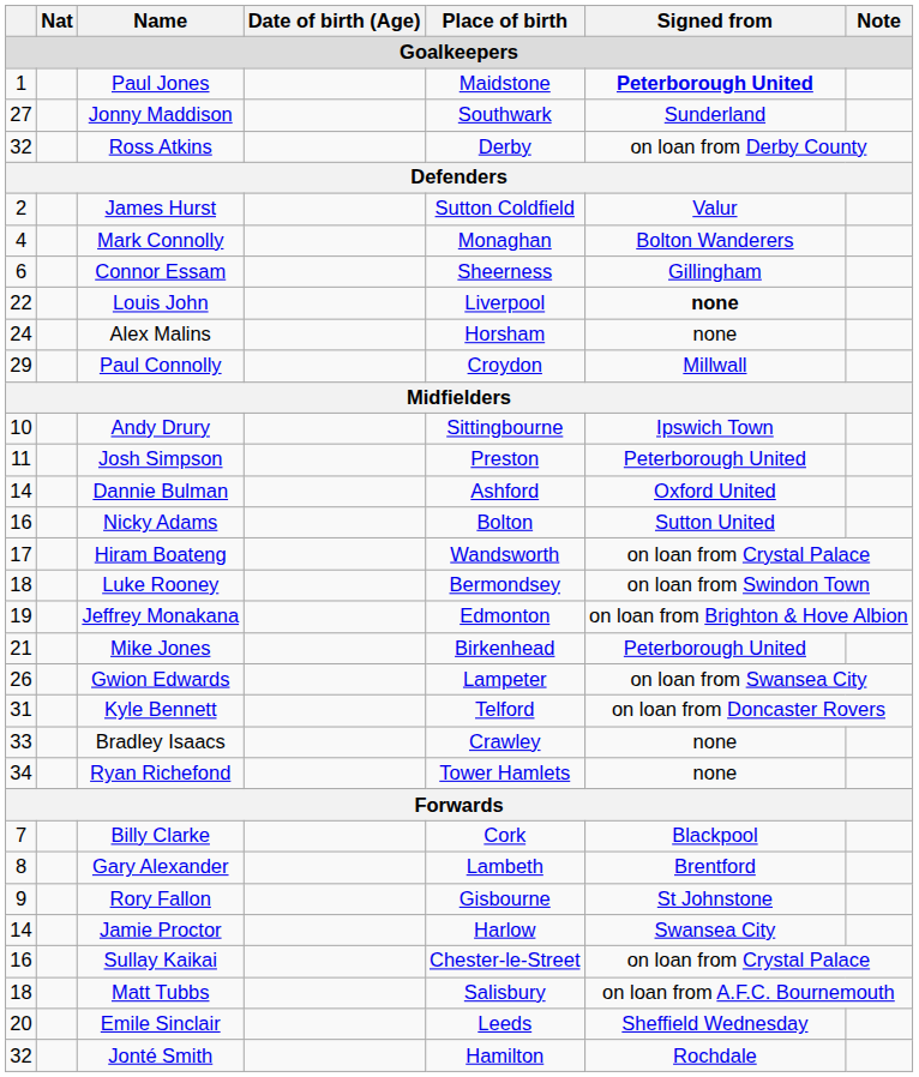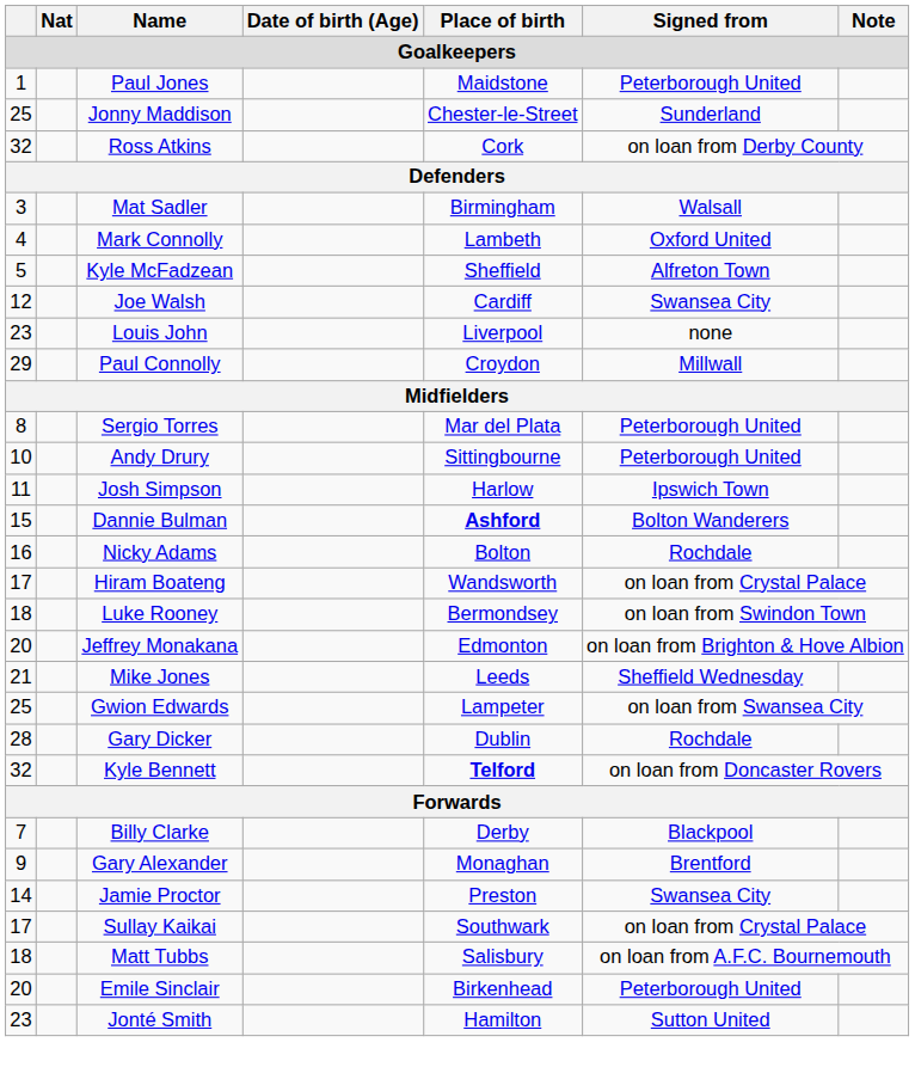 <table class="wikitable" style="text-align:center;">
 <tr>
 <th></th>
 <th>Nat</th>
 <th>Name</th>
 <th>Date of birth (Age)</th>
 <th>Place of birth</th>
 <th>Signed from</th>
 <th>Note</th>
 </tr>
 <tr>
 <th colspan="7" style="background:#dcdcdc; text-align:center;">Goalkeepers</th>
 </tr>
 <tr>
 <td>1</td>
 <td></td>
 <td><a href='#'>Paul Jones</a></td>
 <td></td>
 <td><a href='#'>Maidstone</a></td>
-<td><strong><a href='#'>Peterborough United</a></strong></td>
+<td><a href='#'>Peterborough United</a></td>
 <td></td>
 </tr>
 <tr>
-<td>27</td>
+<td>25</td>
 <td></td>
 <td><a href='#'>Jonny Maddison</a></td>
 <td></td>
-<td><a href='#'>Southwark</a></td>
+<td><a href='#'>Chester-le-Street</a></td>
 <td><a href='#'>Sunderland</a></td>
 <td></td>
 </tr>
 <tr>
 <td>32</td>
 <td></td>
 <td><a href='#'>Ross Atkins</a></td>
 <td></td>
-<td><a href='#'>Derby</a></td>
+<td><a href='#'>Cork</a></td>
 <td colspan="2">on loan from <a href='#'>Derby County</a></td>
 </tr>
 <tr>
 <th colspan="7">Defenders</th>
 </tr>
 <tr>
-<td>2</td>
+<td>3</td>
 <td></td>
-<td><a href='#'>James Hurst</a></td>
+<td><a href='#'>Mat Sadler</a></td>
 <td></td>
-<td><a href='#'>Sutton Coldfield</a></td>
-<td><a href='#'>Valur</a></td>
+<td><a href='#'>Birmingham</a></td>
+<td><a href='#'>Walsall</a></td>
 <td></td>
 </tr>
 <tr>
 <td>4</td>
 <td></td>
 <td><a href='#'>Mark Connolly</a></td>
 <td></td>
-<td><a href='#'>Monaghan</a></td>
-<td><a href='#'>Bolton Wanderers</a></td>
+<td><a href='#'>Lambeth</a></td>
+<td><a href='#'>Oxford United</a></td>
 <td></td>
 </tr>
 <tr>
-<td>6</td>
+<td>5</td>
 <td></td>
-<td><a href='#'>Connor Essam</a></td>
+<td><a href='#'>Kyle McFadzean</a></td>
 <td></td>
-<td><a href='#'>Sheerness</a></td>
-<td><a href='#'>Gillingham</a></td>
+<td><a href='#'>Sheffield</a></td>
+<td><a href='#'>Alfreton Town</a></td>
 <td></td>
 </tr>
 <tr>
-<td>22</td>
+<td>12</td>
+<td></td>
+<td><a href='#'>Joe Walsh</a></td>
+<td></td>
+<td><a href='#'>Cardiff</a></td>
+<td><a href='#'>Swansea City</a></td>
+<td></td>
+</tr>
+<tr>
+<td>23</td>
 <td></td>
 <td><a href='#'>Louis John</a></td>
 <td></td>
 <td><a href='#'>Liverpool</a></td>
-<td><strong>none</strong></td>
-<td></td>
-</tr>
-<tr>
-<td>24</td>
-<td></td>
-<td>Alex Malins</td>
-<td></td>
-<td><a href='#'>Horsham</a></td>
 <td>none</td>
 <td></td>
 </tr>
 <tr>
 <td>29</td>
 <td></td>
 <td><a href='#'>Paul Connolly</a></td>
 <td></td>
 <td><a href='#'>Croydon</a></td>
 <td><a href='#'>Millwall</a></td>
 <td></td>
 </tr>
 <tr>
 <th colspan="7">Midfielders</th>
 </tr>
 <tr>
+<td>8</td>
+<td></td>
+<td><a href='#'>Sergio Torres</a></td>
+<td></td>
+<td><a href='#'>Mar del Plata</a></td>
+<td><a href='#'>Peterborough United</a></td>
+<td></td>
+</tr>
+<tr>
 <td>10</td>
 <td></td>
 <td><a href='#'>Andy Drury</a></td>
 <td></td>
 <td><a href='#'>Sittingbourne</a></td>
-<td><a href='#'>Ipswich Town</a></td>
+<td><a href='#'>Peterborough United</a></td>
 <td></td>
 </tr>
 <tr>
 <td>11</td>
 <td></td>
 <td><a href='#'>Josh Simpson</a></td>
 <td></td>
-<td><a href='#'>Preston</a></td>
-<td><a href='#'>Peterborough United</a></td>
+<td><a href='#'>Harlow</a></td>
+<td><a href='#'>Ipswich Town</a></td>
 <td></td>
 </tr>
 <tr>
-<td>14</td>
+<td>15</td>
 <td></td>
 <td><a href='#'>Dannie Bulman</a></td>
 <td></td>
-<td><a href='#'>Ashford</a></td>
-<td><a href='#'>Oxford United</a></td>
+<td><strong><a href='#'>Ashford</a></strong></td>
+<td><a href='#'>Bolton Wanderers</a></td>
 <td></td>
 </tr>
 <tr>
 <td>16</td>
 <td></td>
 <td><a href='#'>Nicky Adams</a></td>
 <td></td>
 <td><a href='#'>Bolton</a></td>
-<td><a href='#'>Sutton United</a></td>
+<td><a href='#'>Rochdale</a></td>
 <td></td>
 </tr>
 <tr>
 <td>17</td>
 <td></td>
 <td><a href='#'>Hiram Boateng</a></td>
 <td></td>
 <td><a href='#'>Wandsworth</a></td>
 <td colspan="2">on loan from <a href='#'>Crystal Palace</a></td>
 </tr>
 <tr>
 <td>18</td>
 <td></td>
 <td><a href='#'>Luke Rooney</a></td>
 <td></td>
 <td><a href='#'>Bermondsey</a></td>
 <td colspan="2">on loan from <a href='#'>Swindon Town</a></td>
 </tr>
 <tr>
-<td>19</td>
+<td>20</td>
 <td></td>
 <td><a href='#'>Jeffrey Monakana</a></td>
 <td></td>
 <td><a href='#'>Edmonton</a></td>
 <td colspan="2">on loan from <a href='#'>Brighton & Hove Albion</a></td>
 </tr>
 <tr>
 <td>21</td>
 <td></td>
 <td><a href='#'>Mike Jones</a></td>
 <td></td>
-<td><a href='#'>Birkenhead</a></td>
-<td><a href='#'>Peterborough United</a></td>
+<td><a href='#'>Leeds</a></td>
+<td><a href='#'>Sheffield Wednesday</a></td>
 <td></td>
 </tr>
 <tr>
-<td>26</td>
+<td>25</td>
 <td></td>
 <td><a href='#'>Gwion Edwards</a></td>
 <td></td>
 <td><a href='#'>Lampeter</a></td>
 <td colspan="2">on loan from <a href='#'>Swansea City</a></td>
 </tr>
 <tr>
-<td>31</td>
+<td>28</td>
+<td></td>
+<td><a href='#'>Gary Dicker</a></td>
+<td></td>
+<td><a href='#'>Dublin</a></td>
+<td><a href='#'>Rochdale</a></td>
+<td></td>
+</tr>
+<tr>
+<td>32</td>
 <td></td>
 <td><a href='#'>Kyle Bennett</a></td>
 <td></td>
-<td><a href='#'>Telford</a></td>
+<td><strong><a href='#'>Telford</a></strong></td>
 <td colspan="2">on loan from <a href='#'>Doncaster Rovers</a></td>
-</tr>
-<tr>
-<td>33</td>
-<td></td>
-<td>Bradley Isaacs</td>
-<td></td>
-<td><a href='#'>Crawley</a></td>
-<td>none</td>
-<td></td>
-</tr>
-<tr>
-<td>34</td>
-<td></td>
-<td><a href='#'>Ryan Richefond</a></td>
-<td></td>
-<td><a href='#'>Tower Hamlets</a></td>
-<td>none</td>
-<td></td>
 </tr>
 <tr>
 <th colspan="7">Forwards</th>
 </tr>
 <tr>
 <td>7</td>
 <td></td>
 <td><a href='#'>Billy Clarke</a></td>
 <td></td>
-<td><a href='#'>Cork</a></td>
+<td><a href='#'>Derby</a></td>
 <td><a href='#'>Blackpool</a></td>
-<td></td>
-</tr>
-<tr>
-<td>8</td>
-<td></td>
-<td><a href='#'>Gary Alexander</a></td>
-<td></td>
-<td><a href='#'>Lambeth</a></td>
-<td><a href='#'>Brentford</a></td>
 <td></td>
 </tr>
 <tr>
 <td>9</td>
 <td></td>
-<td><a href='#'>Rory Fallon</a></td>
+<td><a href='#'>Gary Alexander</a></td>
 <td></td>
-<td><a href='#'>Gisbourne</a></td>
-<td><a href='#'>St Johnstone</a></td>
+<td><a href='#'>Monaghan</a></td>
+<td><a href='#'>Brentford</a></td>
 <td></td>
 </tr>
 <tr>
 <td>14</td>
 <td></td>
 <td><a href='#'>Jamie Proctor</a></td>
 <td></td>
-<td><a href='#'>Harlow</a></td>
+<td><a href='#'>Preston</a></td>
 <td><a href='#'>Swansea City</a></td>
 <td></td>
 </tr>
 <tr>
-<td>16</td>
+<td>17</td>
 <td></td>
 <td><a href='#'>Sullay Kaikai</a></td>
 <td></td>
-<td><a href='#'>Chester-le-Street</a></td>
+<td><a href='#'>Southwark</a></td>
 <td colspan="2">on loan from <a href='#'>Crystal Palace</a></td>
 </tr>
 <tr>
 <td>18</td>
 <td></td>
 <td><a href='#'>Matt Tubbs</a></td>
 <td></td>
 <td><a href='#'>Salisbury</a></td>
 <td colspan="2">on loan from <a href='#'>A.F.C. Bournemouth</a></td>
 </tr>
 <tr>
 <td>20</td>
 <td></td>
 <td><a href='#'>Emile Sinclair</a></td>
 <td></td>
-<td><a href='#'>Leeds</a></td>
-<td><a href='#'>Sheffield Wednesday</a></td>
+<td><a href='#'>Birkenhead</a></td>
+<td><a href='#'>Peterborough United</a></td>
 <td></td>
 </tr>
 <tr>
-<td>32</td>
+<td>23</td>
 <td></td>
 <td><a href='#'>Jonté Smith</a></td>
 <td></td>
 <td><a href='#'>Hamilton</a></td>
-<td><a href='#'>Rochdale</a></td>
+<td><a href='#'>Sutton United</a></td>
 <td></td>
 </tr>
 </table>
